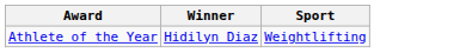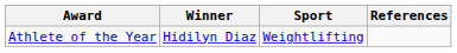 <table class="wikitable">
 <tr>
 <th>Award</th>
 <th>Winner</th>
 <th>Sport</th>
+<th>References</th>
 </tr>
 <tr>
 <td><a href='#'>Athlete of the Year</a></td>
 <td><a href='#'>Hidilyn Diaz</a></td>
 <td><a href='#'>Weightlifting</a></td>
+<td></td>
 </tr>
 </table>
